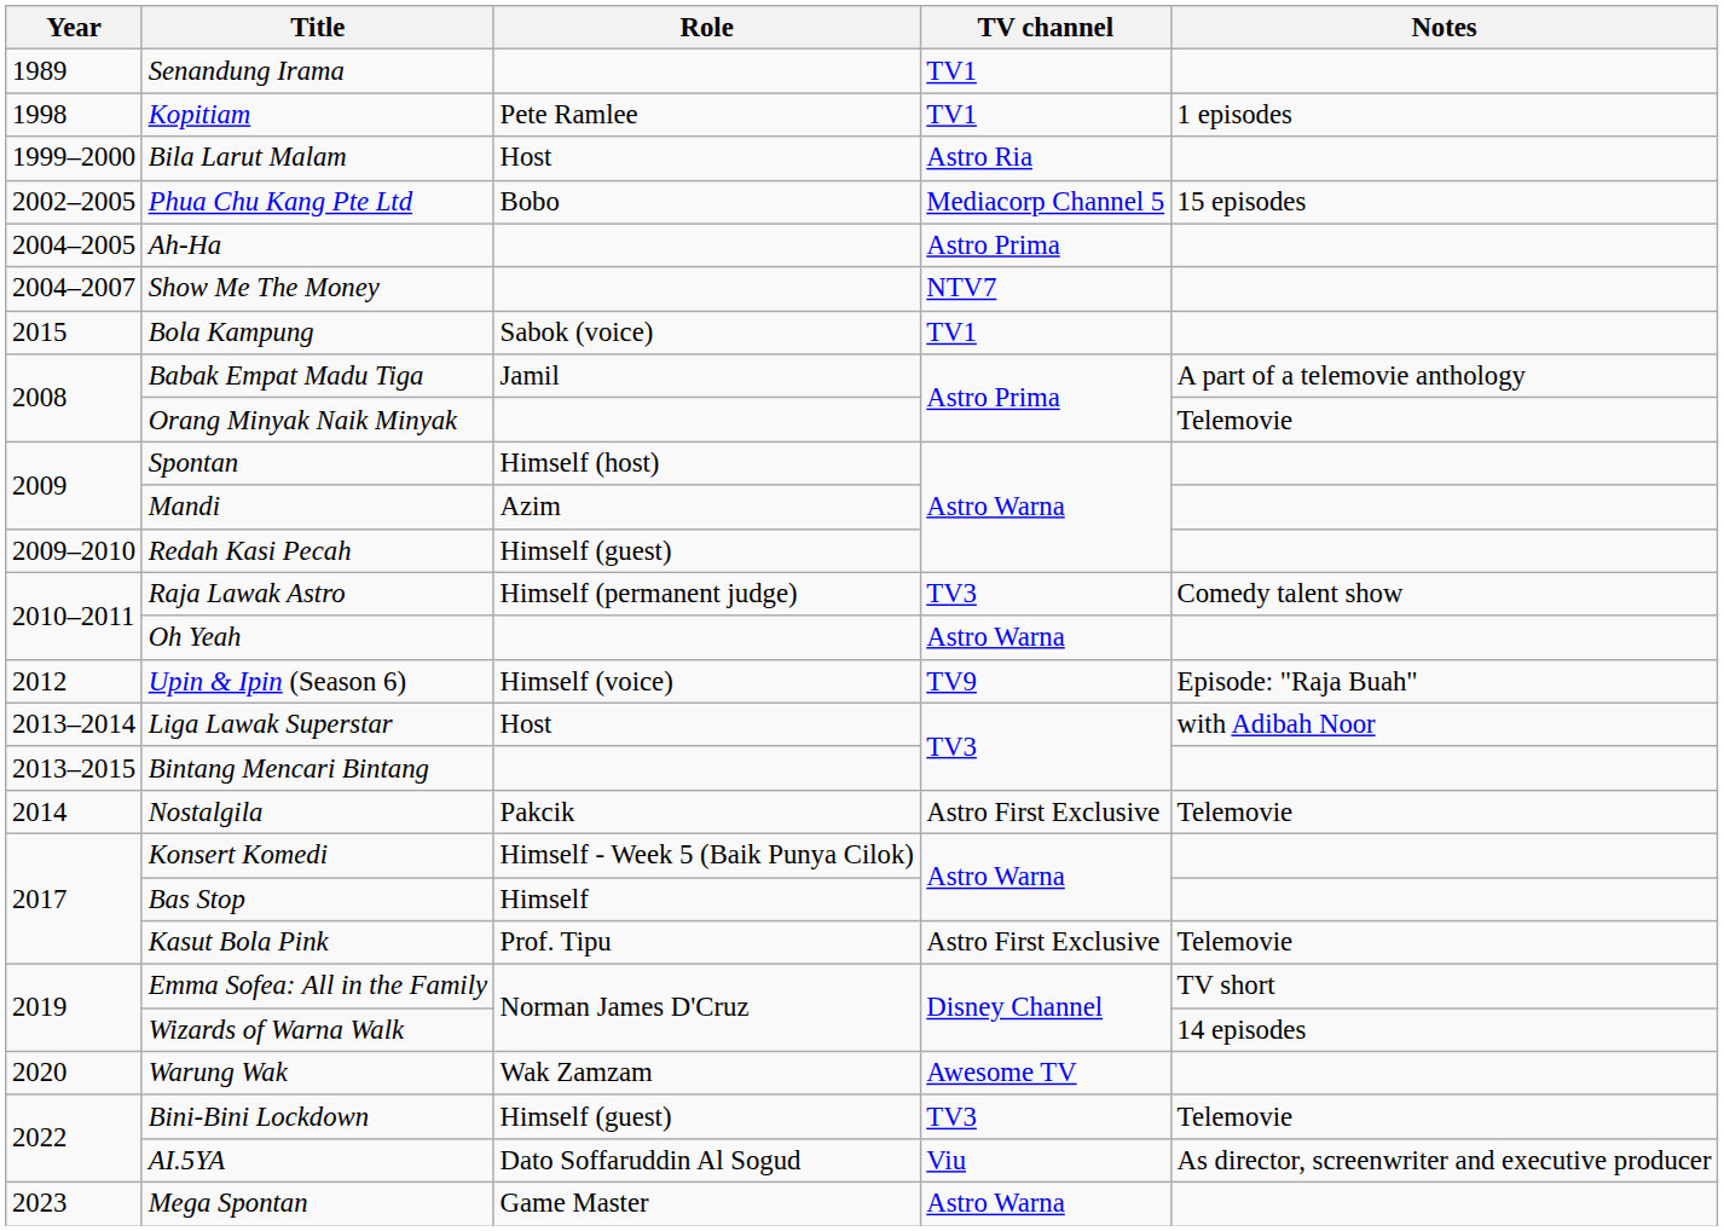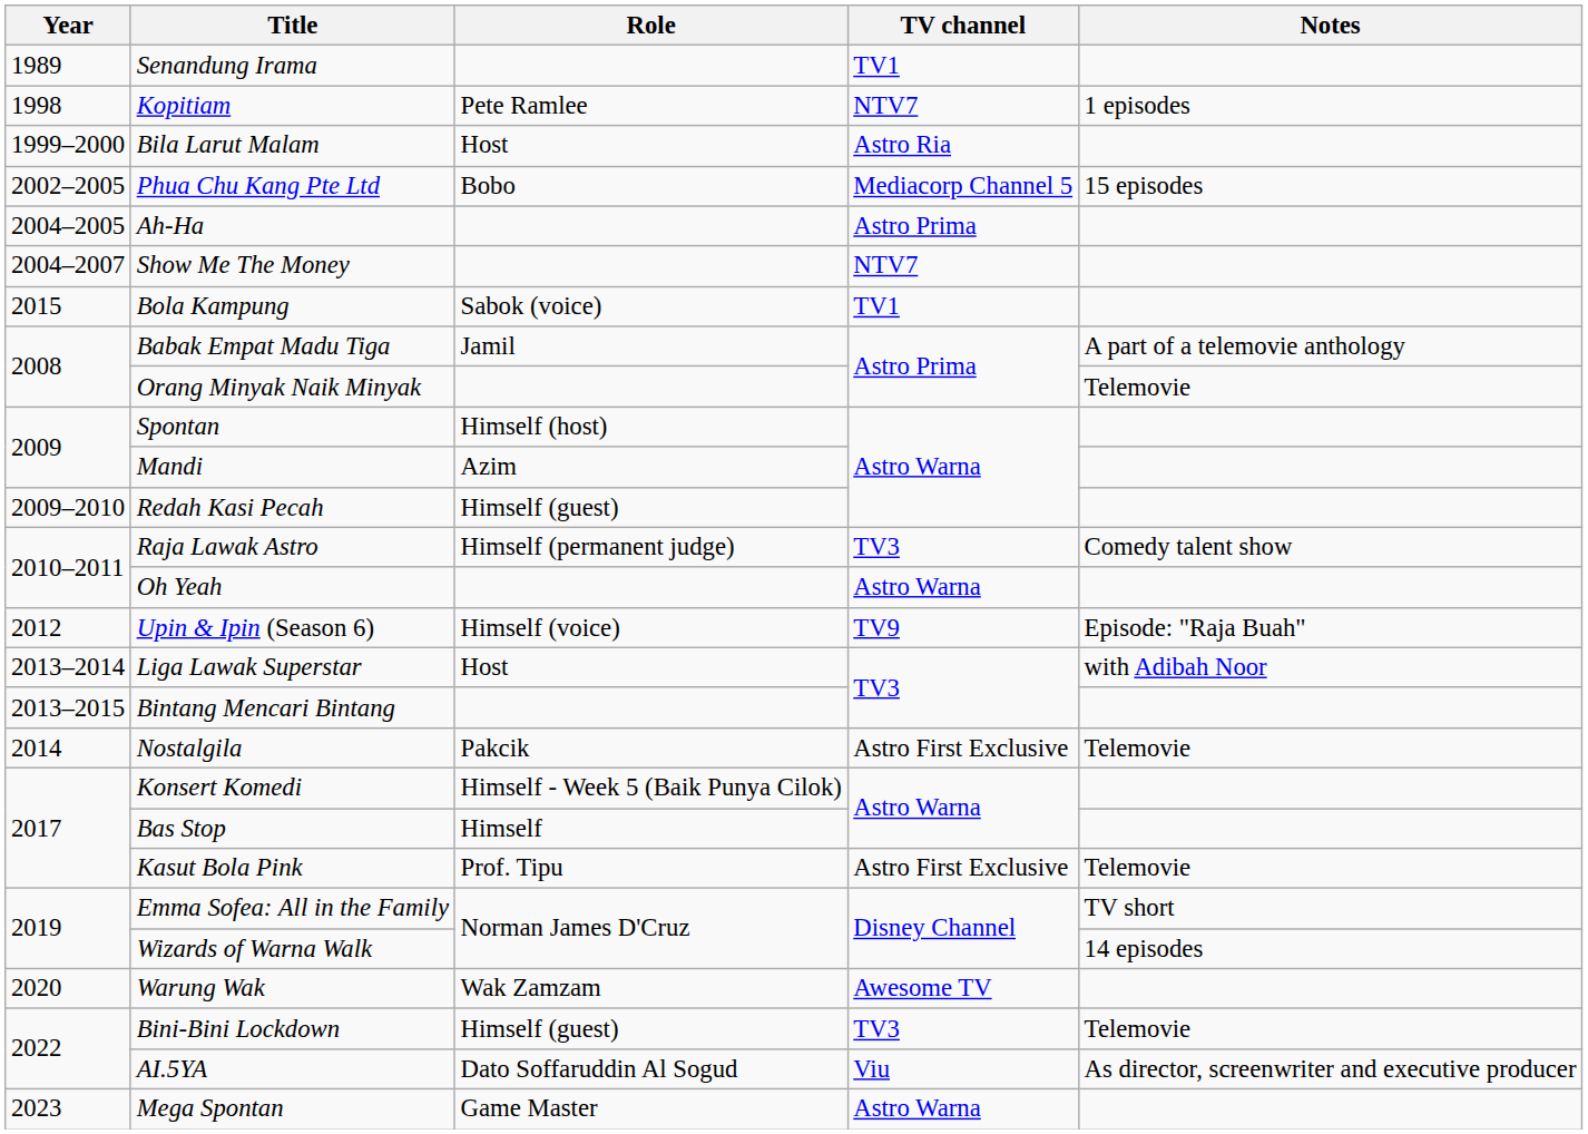 <table class="wikitable">
 <tr>
 <th>Year</th>
 <th>Title</th>
 <th>Role</th>
 <th>TV channel</th>
 <th>Notes</th>
 </tr>
 <tr>
 <td>1989</td>
 <td><em>Senandung Irama</em></td>
 <td></td>
 <td><a href='#'>TV1</a></td>
 <td></td>
 </tr>
 <tr>
 <td>1998</td>
 <td><em><a href='#'>Kopitiam</a></em></td>
 <td>Pete Ramlee</td>
-<td><a href='#'>TV1</a></td>
+<td><a href='#'>NTV7</a></td>
 <td>1 episodes</td>
 </tr>
 <tr>
 <td>1999–2000</td>
 <td><em>Bila Larut Malam</em></td>
 <td>Host</td>
 <td><a href='#'>Astro Ria</a></td>
 <td></td>
 </tr>
 <tr>
 <td>2002–2005</td>
 <td><em><a href='#'>Phua Chu Kang Pte Ltd</a></em></td>
 <td>Bobo</td>
 <td><a href='#'>Mediacorp Channel 5</a></td>
 <td>15 episodes</td>
 </tr>
 <tr>
 <td>2004–2005</td>
 <td><em>Ah-Ha</em></td>
 <td></td>
 <td><a href='#'>Astro Prima</a></td>
 <td></td>
 </tr>
 <tr>
 <td>2004–2007</td>
 <td><em>Show Me The Money</em></td>
 <td></td>
 <td><a href='#'>NTV7</a></td>
 <td></td>
 </tr>
 <tr>
 <td>2015</td>
 <td><em>Bola Kampung</em></td>
 <td>Sabok (voice)</td>
 <td><a href='#'>TV1</a></td>
 <td></td>
 </tr>
 <tr>
 <td rowspan="2">2008</td>
 <td><em>Babak Empat Madu Tiga</em></td>
 <td>Jamil</td>
 <td rowspan="2"><a href='#'>Astro Prima</a></td>
 <td>A part of a telemovie anthology</td>
 </tr>
 <tr>
 <td><em>Orang Minyak Naik Minyak</em></td>
 <td></td>
 <td>Telemovie</td>
 </tr>
 <tr>
 <td rowspan="2">2009</td>
 <td><em>Spontan</em></td>
 <td>Himself (host)</td>
 <td rowspan="3"><a href='#'>Astro Warna</a></td>
 <td></td>
 </tr>
 <tr>
 <td><em>Mandi</em></td>
 <td>Azim</td>
 <td></td>
 </tr>
 <tr>
 <td>2009–2010</td>
 <td><em>Redah Kasi Pecah</em></td>
 <td>Himself (guest)</td>
 <td></td>
 </tr>
 <tr>
 <td rowspan="2">2010–2011</td>
 <td><em>Raja Lawak Astro</em></td>
 <td>Himself (permanent judge)</td>
 <td><a href='#'>TV3</a></td>
 <td>Comedy talent show</td>
 </tr>
 <tr>
 <td><em>Oh Yeah</em></td>
 <td></td>
 <td><a href='#'>Astro Warna</a></td>
 <td></td>
 </tr>
 <tr>
 <td>2012</td>
 <td><em><a href='#'>Upin & Ipin</a></em> (Season 6)</td>
 <td>Himself (voice)</td>
 <td><a href='#'>TV9</a></td>
 <td>Episode: "Raja Buah"</td>
 </tr>
 <tr>
 <td>2013–2014</td>
 <td><em>Liga Lawak Superstar</em></td>
 <td>Host</td>
 <td rowspan="2"><a href='#'>TV3</a></td>
 <td>with <a href='#'>Adibah Noor</a></td>
 </tr>
 <tr>
 <td>2013–2015</td>
 <td><em>Bintang Mencari Bintang</em></td>
 <td></td>
 <td></td>
 </tr>
 <tr>
 <td>2014</td>
 <td><em>Nostalgila</em></td>
 <td>Pakcik</td>
 <td>Astro First Exclusive</td>
 <td>Telemovie</td>
 </tr>
 <tr>
 <td rowspan="3">2017</td>
 <td><em>Konsert Komedi</em></td>
 <td>Himself - Week 5 (Baik Punya Cilok)</td>
 <td rowspan="2"><a href='#'>Astro Warna</a></td>
 <td></td>
 </tr>
 <tr>
 <td><em>Bas Stop</em></td>
 <td>Himself</td>
 <td></td>
 </tr>
 <tr>
 <td><em>Kasut Bola Pink</em></td>
 <td>Prof. Tipu</td>
 <td>Astro First Exclusive</td>
 <td>Telemovie</td>
 </tr>
 <tr>
 <td rowspan="2">2019</td>
 <td><em>Emma Sofea: All in the Family</em></td>
 <td rowspan="2">Norman James D'Cruz</td>
 <td rowspan="2"><a href='#'>Disney Channel</a></td>
 <td>TV short</td>
 </tr>
 <tr>
 <td><em>Wizards of Warna Walk</em></td>
 <td>14 episodes</td>
 </tr>
 <tr>
 <td>2020</td>
 <td><em>Warung Wak</em></td>
 <td>Wak Zamzam</td>
 <td><a href='#'>Awesome TV</a></td>
 <td></td>
 </tr>
 <tr>
 <td rowspan="2">2022</td>
 <td><em>Bini-Bini Lockdown</em></td>
 <td>Himself (guest)</td>
 <td><a href='#'>TV3</a></td>
 <td>Telemovie</td>
 </tr>
 <tr>
 <td><em>AI.5YA</em></td>
 <td>Dato Soffaruddin Al Sogud</td>
 <td><a href='#'>Viu</a></td>
 <td>As director, screenwriter and executive producer</td>
 </tr>
 <tr>
 <td>2023</td>
 <td><em>Mega Spontan</em></td>
 <td>Game Master</td>
 <td><a href='#'>Astro Warna</a></td>
 <td></td>
 </tr>
 </table>
